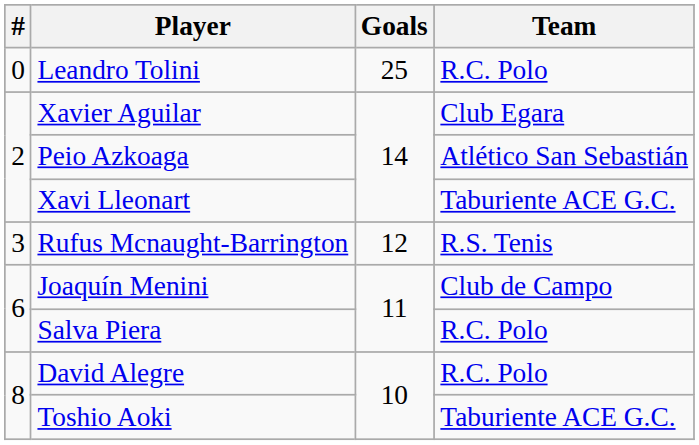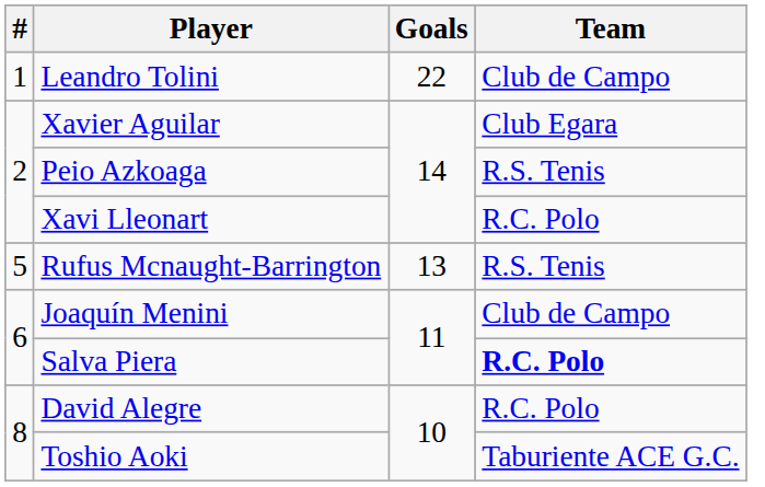 <table class="wikitable">
 <tr>
 <th>#</th>
 <th>Player</th>
 <th>Goals</th>
 <th>Team</th>
 </tr>
 <tr>
-<td>0</td>
+<td>1</td>
 <td> <a href='#'>Leandro Tolini</a></td>
-<td style="text-align:center;">25</td>
-<td><a href='#'>R.C. Polo</a></td>
+<td style="text-align:center;">22</td>
+<td><a href='#'>Club de Campo</a></td>
 </tr>
 <tr>
 <td rowspan=3>2</td>
 <td> <a href='#'>Xavier Aguilar</a></td>
 <td rowspan=3 style="text-align:center;">14</td>
 <td><a href='#'>Club Egara</a></td>
 </tr>
 <tr>
 <td> <a href='#'>Peio Azkoaga</a></td>
-<td><a href='#'>Atlético San Sebastián</a></td>
+<td><a href='#'>R.S. Tenis</a></td>
 </tr>
 <tr>
 <td> <a href='#'>Xavi Lleonart</a></td>
-<td><a href='#'>Taburiente ACE G.C.</a></td>
+<td><a href='#'>R.C. Polo</a></td>
 </tr>
 <tr>
-<td>3</td>
+<td>5</td>
 <td> <a href='#'>Rufus Mcnaught-Barrington</a></td>
-<td style="text-align:center;">12</td>
+<td style="text-align:center;">13</td>
 <td><a href='#'>R.S. Tenis</a></td>
 </tr>
 <tr>
 <td rowspan=2>6</td>
 <td> <a href='#'>Joaquín Menini</a></td>
 <td rowspan=2 style="text-align:center;">11</td>
 <td><a href='#'>Club de Campo</a></td>
 </tr>
 <tr>
 <td> <a href='#'>Salva Piera</a></td>
-<td><a href='#'>R.C. Polo</a></td>
+<td><strong><a href='#'>R.C. Polo</a></strong></td>
 </tr>
 <tr>
 <td rowspan=2>8</td>
 <td> <a href='#'>David Alegre</a></td>
 <td rowspan=2 style="text-align:center;">10</td>
 <td><a href='#'>R.C. Polo</a></td>
 </tr>
 <tr>
 <td> <a href='#'>Toshio Aoki</a></td>
 <td><a href='#'>Taburiente ACE G.C.</a></td>
 </tr>
 </table>
